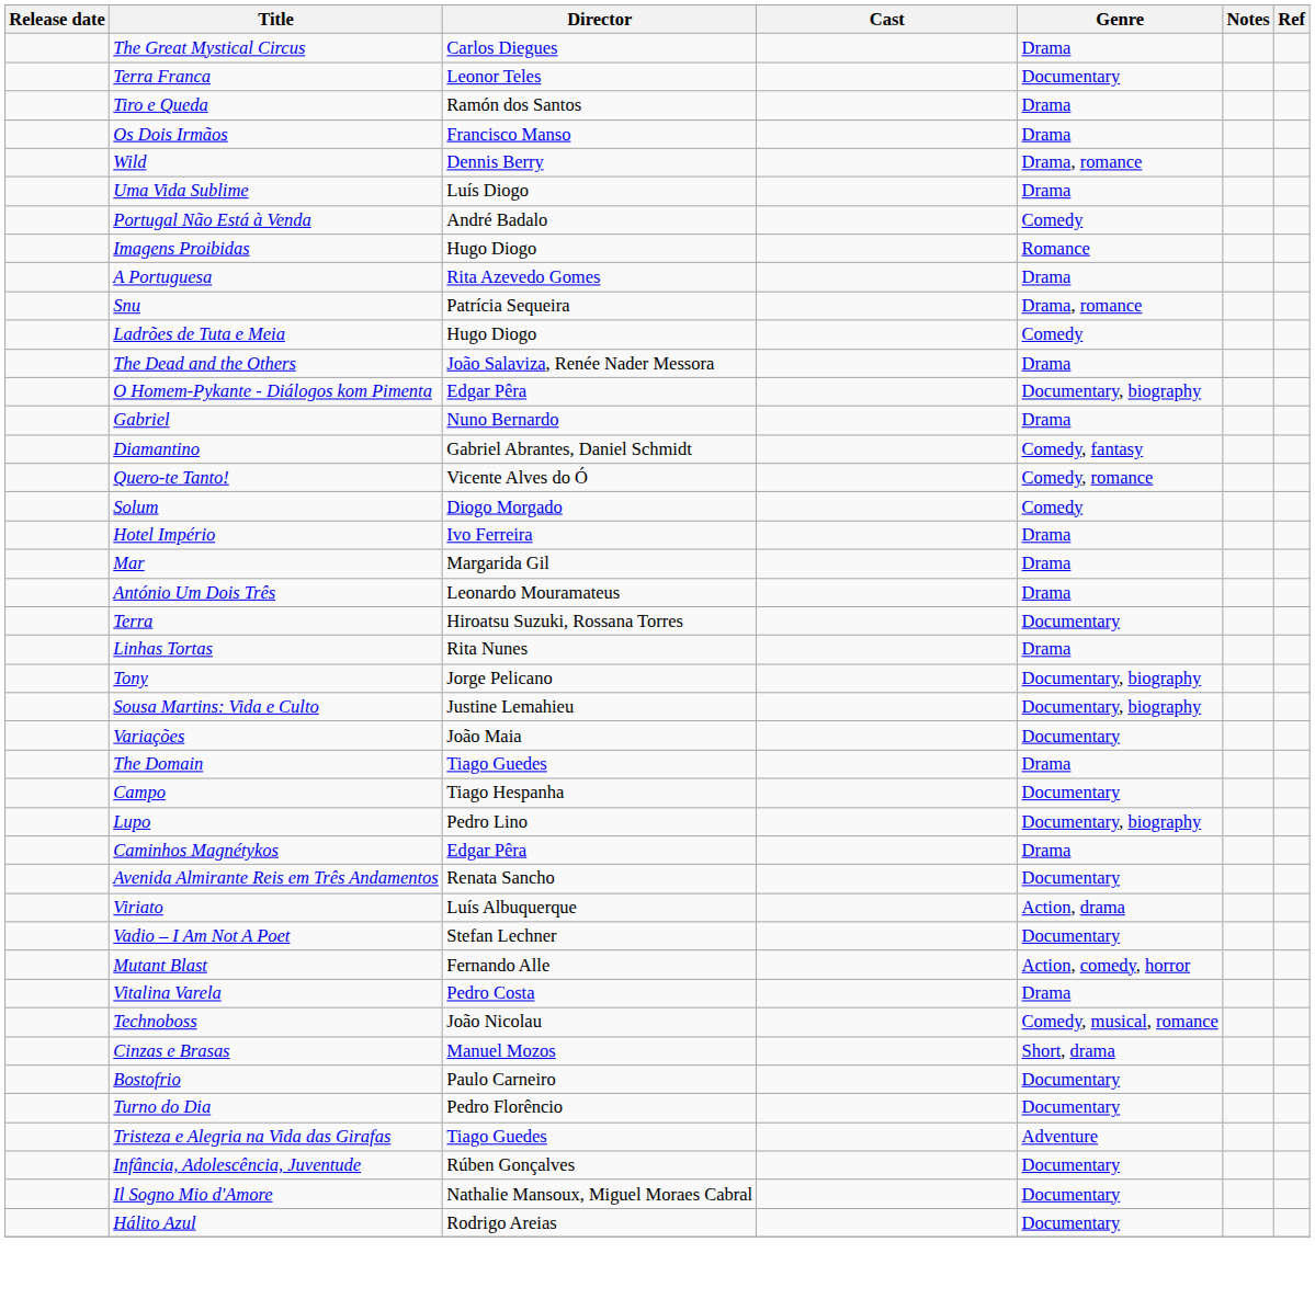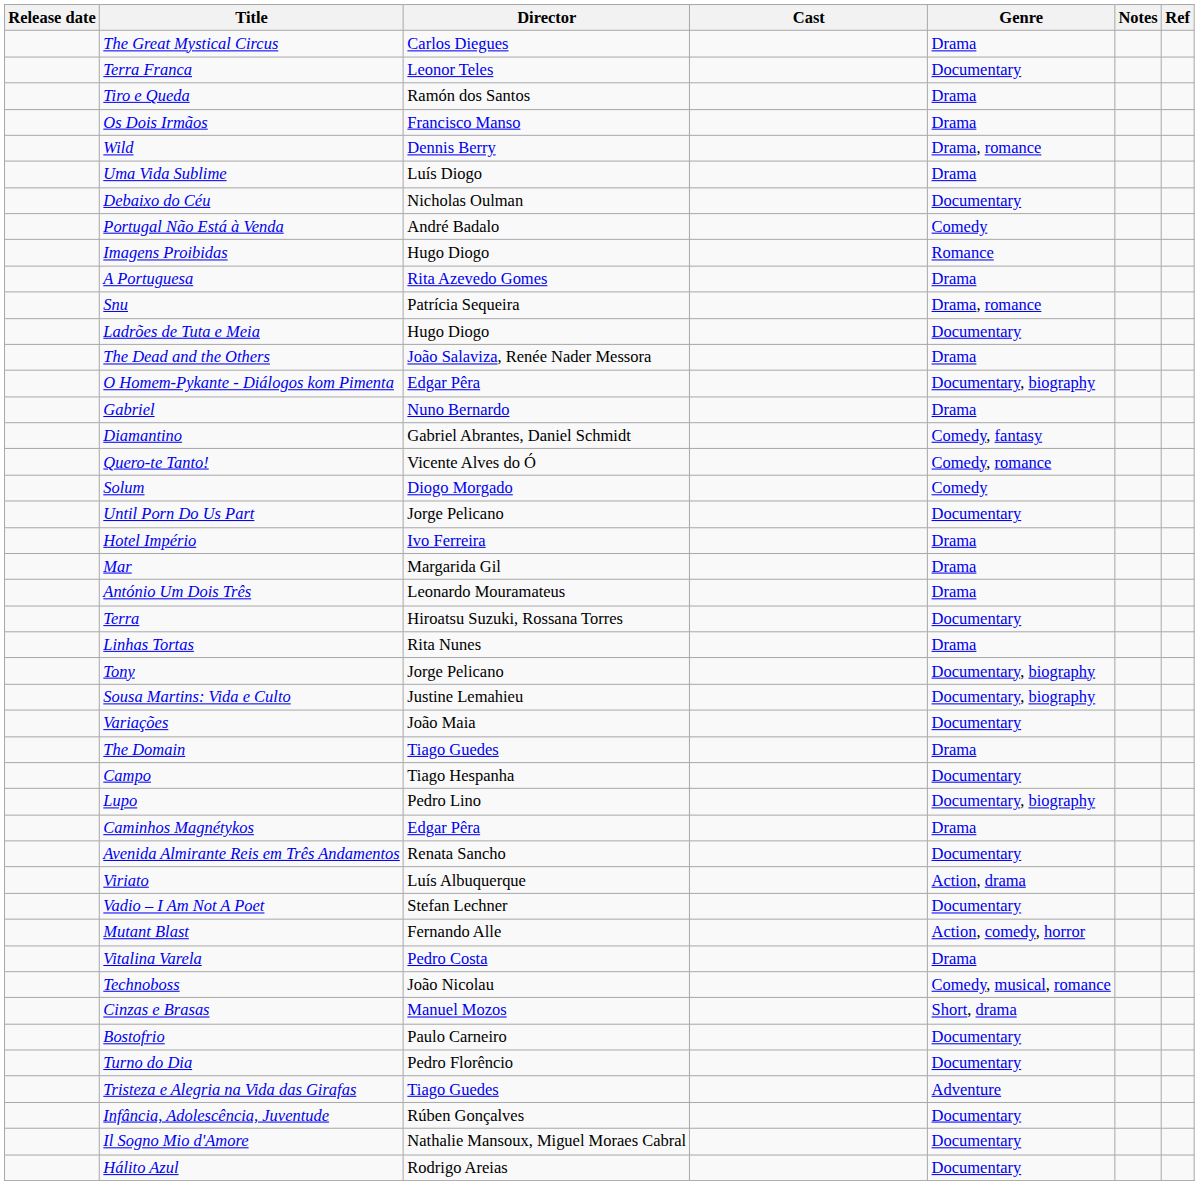 <table class="wikitable sortable">
 <tr>
 <th>Release date</th>
 <th>Title</th>
 <th>Director</th>
 <th style="width:20%;">Cast</th>
 <th>Genre</th>
 <th>Notes</th>
 <th>Ref</th>
 </tr>
 <tr>
 <td></td>
 <td><a href='#'><em>The Great Mystical Circus</em></a></td>
 <td><a href='#'>Carlos Diegues</a></td>
 <td></td>
 <td><a href='#'>Drama</a></td>
 <td></td>
 <td></td>
 </tr>
 <tr>
 <td></td>
 <td><em><a href='#'>Terra Franca</a></em></td>
 <td><a href='#'>Leonor Teles</a></td>
 <td></td>
 <td><a href='#'>Documentary</a></td>
 <td></td>
 <td></td>
 </tr>
 <tr>
 <td></td>
 <td><em><a href='#'>Tiro e Queda</a></em></td>
 <td>Ramón dos Santos</td>
 <td></td>
 <td><a href='#'>Drama</a></td>
 <td></td>
 <td></td>
 </tr>
 <tr>
 <td></td>
 <td><em><a href='#'>Os Dois Irmãos</a></em></td>
 <td><a href='#'>Francisco Manso</a></td>
 <td></td>
 <td><a href='#'>Drama</a></td>
 <td></td>
 <td></td>
 </tr>
 <tr>
 <td></td>
 <td><a href='#'><em>Wild</em></a></td>
 <td><a href='#'>Dennis Berry</a></td>
 <td></td>
 <td><a href='#'>Drama</a>, <a href='#'>romance</a></td>
 <td></td>
 <td></td>
 </tr>
 <tr>
 <td></td>
 <td><em><a href='#'>Uma Vida Sublime</a></em></td>
 <td>Luís Diogo</td>
 <td></td>
 <td><a href='#'>Drama</a></td>
 <td></td>
 <td></td>
 </tr>
 <tr>
 <td></td>
+<td><em><a href='#'>Debaixo do Céu</a></em></td>
+<td>Nicholas Oulman</td>
+<td></td>
+<td><a href='#'>Documentary</a></td>
+<td></td>
+<td></td>
+</tr>
+<tr>
+<td></td>
 <td><em><a href='#'>Portugal Não Está à Venda</a></em></td>
 <td>André Badalo</td>
 <td></td>
 <td><a href='#'>Comedy</a></td>
 <td></td>
 <td></td>
 </tr>
 <tr>
 <td></td>
 <td><em><a href='#'>Imagens Proibidas</a></em></td>
 <td>Hugo Diogo</td>
 <td></td>
 <td><a href='#'>Romance</a></td>
 <td></td>
 <td></td>
 </tr>
 <tr>
 <td></td>
 <td><a href='#'><em>A Portuguesa</em></a></td>
 <td><a href='#'>Rita Azevedo Gomes</a></td>
 <td></td>
 <td><a href='#'>Drama</a></td>
 <td></td>
 <td></td>
 </tr>
 <tr>
 <td></td>
 <td><em><a href='#'>Snu</a></em></td>
 <td>Patrícia Sequeira</td>
 <td></td>
 <td><a href='#'>Drama</a>, <a href='#'>romance</a></td>
 <td></td>
 <td></td>
 </tr>
 <tr>
 <td></td>
 <td><em><a href='#'>Ladrões de Tuta e Meia</a></em></td>
 <td>Hugo Diogo</td>
 <td></td>
-<td><a href='#'>Comedy</a></td>
+<td><a href='#'>Documentary</a></td>
 <td></td>
 <td></td>
 </tr>
 <tr>
 <td></td>
 <td><em><a href='#'>The Dead and the Others</a></em></td>
 <td><a href='#'>João Salaviza</a>, Renée Nader Messora</td>
 <td></td>
 <td><a href='#'>Drama</a></td>
 <td></td>
 <td></td>
 </tr>
 <tr>
 <td></td>
 <td><em><a href='#'>O Homem-Pykante - Diálogos kom Pimenta</a></em></td>
 <td><a href='#'>Edgar Pêra</a></td>
 <td></td>
 <td><a href='#'>Documentary</a>, <a href='#'>biography</a></td>
 <td></td>
 <td></td>
 </tr>
 <tr>
 <td></td>
 <td><a href='#'><em>Gabriel</em></a></td>
 <td><a href='#'>Nuno Bernardo</a></td>
 <td></td>
 <td><a href='#'>Drama</a></td>
 <td></td>
 <td></td>
 </tr>
 <tr>
 <td></td>
 <td><a href='#'><em>Diamantino</em></a></td>
 <td>Gabriel Abrantes, Daniel Schmidt</td>
 <td></td>
 <td><a href='#'>Comedy</a>, <a href='#'>fantasy</a></td>
 <td></td>
 <td></td>
 </tr>
 <tr>
 <td></td>
 <td><em><a href='#'>Quero-te Tanto!</a></em></td>
 <td>Vicente Alves do Ó</td>
 <td></td>
 <td><a href='#'>Comedy</a>, <a href='#'>romance</a></td>
 <td></td>
 <td></td>
 </tr>
 <tr>
 <td></td>
 <td><a href='#'><em>Solum</em></a></td>
 <td><a href='#'>Diogo Morgado</a></td>
 <td></td>
 <td><a href='#'>Comedy</a></td>
+<td></td>
+<td></td>
+</tr>
+<tr>
+<td></td>
+<td><em><a href='#'>Until Porn Do Us Part</a></em></td>
+<td>Jorge Pelicano</td>
+<td></td>
+<td><a href='#'>Documentary</a></td>
 <td></td>
 <td></td>
 </tr>
 <tr>
 <td></td>
 <td><em><a href='#'>Hotel Império</a></em></td>
 <td><a href='#'>Ivo Ferreira</a></td>
 <td></td>
 <td><a href='#'>Drama</a></td>
 <td></td>
 <td></td>
 </tr>
 <tr>
 <td></td>
 <td><a href='#'><em>Mar</em></a></td>
 <td>Margarida Gil</td>
 <td></td>
 <td><a href='#'>Drama</a></td>
 <td></td>
 <td></td>
 </tr>
 <tr>
 <td></td>
 <td><em><a href='#'>António Um Dois Três</a></em></td>
 <td>Leonardo Mouramateus</td>
 <td></td>
 <td><a href='#'>Drama</a></td>
 <td></td>
 <td></td>
 </tr>
 <tr>
 <td></td>
 <td><a href='#'><em>Terra</em></a></td>
 <td>Hiroatsu Suzuki, Rossana Torres</td>
 <td></td>
 <td><a href='#'>Documentary</a></td>
 <td></td>
 <td></td>
 </tr>
 <tr>
 <td></td>
 <td><em><a href='#'>Linhas Tortas</a></em></td>
 <td>Rita Nunes</td>
 <td></td>
 <td><a href='#'>Drama</a></td>
 <td></td>
 <td></td>
 </tr>
 <tr>
 <td></td>
 <td><a href='#'><em>Tony</em></a></td>
 <td>Jorge Pelicano</td>
 <td></td>
 <td><a href='#'>Documentary</a>, <a href='#'>biography</a></td>
 <td></td>
 <td></td>
 </tr>
 <tr>
 <td></td>
 <td><em><a href='#'>Sousa Martins: Vida e Culto</a></em></td>
 <td>Justine Lemahieu</td>
 <td></td>
 <td><a href='#'>Documentary</a>, <a href='#'>biography</a></td>
 <td></td>
 <td></td>
 </tr>
 <tr>
 <td></td>
 <td><a href='#'><em>Variações</em></a></td>
 <td>João Maia</td>
 <td></td>
 <td><a href='#'>Documentary</a></td>
 <td></td>
 <td></td>
 </tr>
 <tr>
 <td></td>
 <td><a href='#'><em>The Domain</em></a></td>
 <td><a href='#'>Tiago Guedes</a></td>
 <td></td>
 <td><a href='#'>Drama</a></td>
 <td></td>
 <td></td>
 </tr>
 <tr>
 <td></td>
 <td><a href='#'><em>Campo</em></a></td>
 <td>Tiago Hespanha</td>
 <td></td>
 <td><a href='#'>Documentary</a></td>
 <td></td>
 <td></td>
 </tr>
 <tr>
 <td></td>
 <td><a href='#'><em>Lupo</em></a></td>
 <td>Pedro Lino</td>
 <td></td>
 <td><a href='#'>Documentary</a>, <a href='#'>biography</a></td>
 <td></td>
 <td></td>
 </tr>
 <tr>
 <td></td>
 <td><em><a href='#'>Caminhos Magnétykos</a></em></td>
 <td><a href='#'>Edgar Pêra</a></td>
 <td></td>
 <td><a href='#'>Drama</a></td>
 <td></td>
 <td></td>
 </tr>
 <tr>
 <td></td>
 <td><em><a href='#'>Avenida Almirante Reis em Três Andamentos</a></em></td>
 <td>Renata Sancho</td>
 <td></td>
 <td><a href='#'>Documentary</a></td>
 <td></td>
 <td></td>
 </tr>
 <tr>
 <td></td>
 <td><a href='#'><em>Viriato</em></a></td>
 <td>Luís Albuquerque</td>
 <td></td>
 <td><a href='#'>Action</a>, <a href='#'>drama</a></td>
 <td></td>
 <td></td>
 </tr>
 <tr>
 <td></td>
 <td><em><a href='#'>Vadio – I Am Not A Poet</a></em></td>
 <td>Stefan Lechner</td>
 <td></td>
 <td><a href='#'>Documentary</a></td>
 <td></td>
 <td></td>
 </tr>
 <tr>
 <td></td>
 <td><em><a href='#'>Mutant Blast</a></em></td>
 <td>Fernando Alle</td>
 <td></td>
 <td><a href='#'>Action</a>, <a href='#'>comedy</a>, <a href='#'>horror</a></td>
 <td></td>
 <td></td>
 </tr>
 <tr>
 <td></td>
 <td><em><a href='#'>Vitalina Varela</a></em></td>
 <td><a href='#'>Pedro Costa</a></td>
 <td></td>
 <td><a href='#'>Drama</a></td>
 <td></td>
 <td></td>
 </tr>
 <tr>
 <td></td>
 <td><em><a href='#'>Technoboss</a></em></td>
 <td>João Nicolau</td>
 <td></td>
 <td><a href='#'>Comedy</a>, <a href='#'>musical</a>, <a href='#'>romance</a></td>
 <td></td>
 <td></td>
 </tr>
 <tr>
 <td></td>
 <td><em><a href='#'>Cinzas e Brasas</a></em></td>
 <td><a href='#'>Manuel Mozos</a></td>
 <td></td>
 <td><a href='#'>Short</a>, <a href='#'>drama</a></td>
 <td></td>
 <td></td>
 </tr>
 <tr>
 <td></td>
 <td><em><a href='#'>Bostofrio</a></em></td>
 <td>Paulo Carneiro</td>
 <td></td>
 <td><a href='#'>Documentary</a></td>
 <td></td>
 <td></td>
 </tr>
 <tr>
 <td></td>
 <td><em><a href='#'>Turno do Dia</a></em></td>
 <td>Pedro Florêncio</td>
 <td></td>
 <td><a href='#'>Documentary</a></td>
 <td></td>
 <td></td>
 </tr>
 <tr>
 <td></td>
 <td><em><a href='#'>Tristeza e Alegria na Vida das Girafas</a></em></td>
 <td><a href='#'>Tiago Guedes</a></td>
 <td></td>
 <td><a href='#'>Adventure</a></td>
 <td></td>
 <td></td>
 </tr>
 <tr>
 <td></td>
 <td><em><a href='#'>Infância, Adolescência, Juventude</a></em></td>
 <td>Rúben Gonçalves</td>
 <td></td>
 <td><a href='#'>Documentary</a></td>
 <td></td>
 <td></td>
 </tr>
 <tr>
 <td></td>
 <td><em><a href='#'>Il Sogno Mio d'Amore</a></em></td>
 <td>Nathalie Mansoux, Miguel Moraes Cabral</td>
 <td></td>
 <td><a href='#'>Documentary</a></td>
 <td></td>
 <td></td>
 </tr>
 <tr>
 <td></td>
 <td><em><a href='#'>Hálito Azul</a></em></td>
 <td>Rodrigo Areias</td>
 <td></td>
 <td><a href='#'>Documentary</a></td>
 <td></td>
 <td></td>
 </tr>
 <tr>
 </tr>
 </table>
